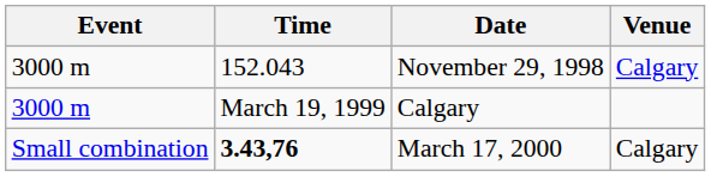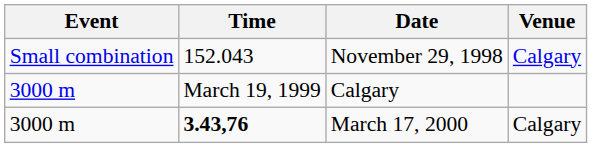 <table class='wikitable'>
 <tr>
 <th>Event</th>
 <th>Time</th>
 <th>Date</th>
 <th>Venue</th>
 </tr>
 <tr>
-<td>3000 m</td>
+<td><a href='#'>Small combination</a></td>
 <td>152.043</td>
 <td>November 29, 1998</td>
 <td align=left><a href='#'>Calgary</a></td>
 </tr>
 <tr>
 <td><a href='#'>3000 m</a></td>
 <td 3.45,23>March 19, 1999</td>
 <td align=left>Calgary</td>
 </tr>
 <tr>
-<td><a href='#'>Small combination</a></td>
+<td>3000 m</td>
 <td><strong>3.43,76</strong></td>
 <td>March 17, 2000</td>
 <td align=left>Calgary</td>
 </tr>
 </table>
